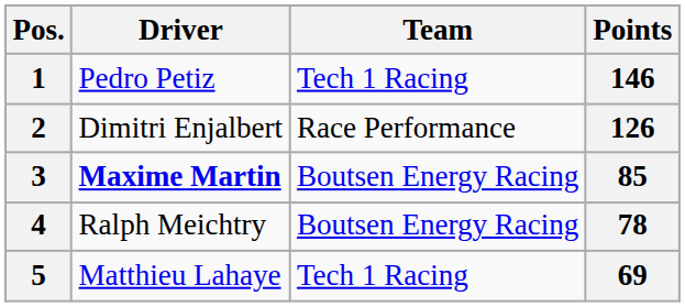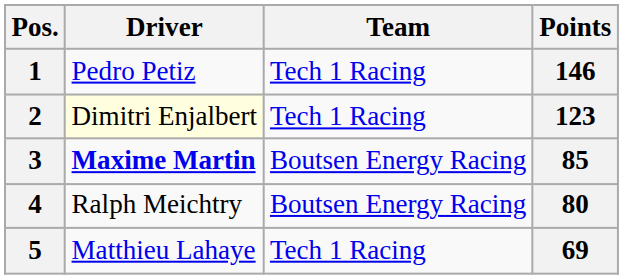 <table class="wikitable" style="font-size: 85%">
 <tr>
 <th>Pos.</th>
 <th>Driver</th>
 <th>Team</th>
 <th>Points</th>
 </tr>
 <tr>
 <th>1</th>
 <td> <a href='#'>Pedro Petiz</a></td>
 <td> <a href='#'>Tech 1 Racing</a></td>
 <th>146</th>
 </tr>
 <tr>
 <th>2</th>
-<td> Dimitri Enjalbert</td>
-<td> Race Performance</td>
-<th>126</th>
+<td style="background: lightyellow;"> Dimitri Enjalbert</td>
+<td> <a href='#'>Tech 1 Racing</a></td>
+<th>123</th>
 </tr>
 <tr>
 <th>3</th>
 <td><strong> <a href='#'>Maxime Martin</a></strong></td>
 <td> <a href='#'>Boutsen Energy Racing</a></td>
 <th>85</th>
 </tr>
 <tr>
 <th>4</th>
 <td> Ralph Meichtry</td>
 <td> <a href='#'>Boutsen Energy Racing</a></td>
-<th>78</th>
+<th>80</th>
 </tr>
 <tr>
 <th>5</th>
 <td> <a href='#'>Matthieu Lahaye</a></td>
 <td> <a href='#'>Tech 1 Racing</a></td>
 <th>69</th>
 </tr>
 </table>
